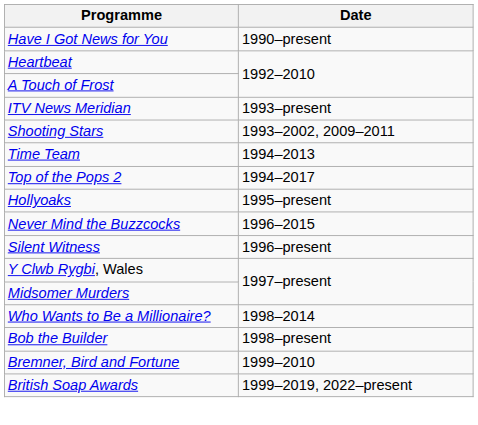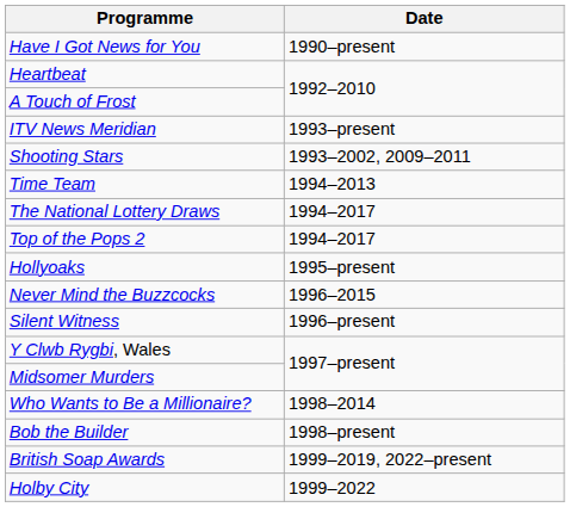 <table class="wikitable">
 <tr>
 <th width=250>Programme</th>
 <th width=250>Date</th>
 </tr>
 <tr>
 <td><em><a href='#'>Have I Got News for You</a></em></td>
 <td>1990–present</td>
 </tr>
 <tr>
 <td><em><a href='#'>Heartbeat</a></em></td>
 <td rowspan="2">1992–2010</td>
 </tr>
 <tr>
 <td><em><a href='#'>A Touch of Frost</a></em></td>
 </tr>
 <tr>
 <td><em><a href='#'>ITV News Meridian</a></em></td>
 <td>1993–present</td>
 </tr>
 <tr>
 <td><em><a href='#'>Shooting Stars</a></em></td>
 <td>1993–2002, 2009–2011</td>
 </tr>
 <tr>
 <td><em><a href='#'>Time Team</a></em></td>
 <td>1994–2013</td>
+</tr>
+<tr>
+<td><em><a href='#'>The National Lottery Draws</a></em></td>
+<td>1994–2017</td>
 </tr>
 <tr>
 <td><em><a href='#'>Top of the Pops 2</a></em></td>
 <td>1994–2017</td>
 </tr>
 <tr>
 <td><em><a href='#'>Hollyoaks</a></em></td>
 <td>1995–present</td>
 </tr>
 <tr>
 <td><em><a href='#'>Never Mind the Buzzcocks</a></em></td>
 <td>1996–2015</td>
 </tr>
 <tr>
 <td><em><a href='#'>Silent Witness</a></em></td>
 <td>1996–present</td>
 </tr>
 <tr>
 <td><em><a href='#'>Y Clwb Rygbi</a></em>, Wales</td>
 <td rowspan="2">1997–present</td>
 </tr>
 <tr>
 <td><em><a href='#'>Midsomer Murders</a></em></td>
 </tr>
 <tr>
 <td><em><a href='#'>Who Wants to Be a Millionaire?</a></em></td>
 <td>1998–2014</td>
 </tr>
 <tr>
 <td><em><a href='#'>Bob the Builder</a></em></td>
 <td>1998–present</td>
 </tr>
 <tr>
-<td><em><a href='#'>Bremner, Bird and Fortune</a></em></td>
-<td>1999–2010</td>
-</tr>
-<tr>
 <td><em><a href='#'>British Soap Awards</a></em></td>
 <td>1999–2019, 2022–present</td>
 </tr>
+<tr>
+<td><em><a href='#'>Holby City</a></em></td>
+<td>1999–2022</td>
+</tr>
 </table>
